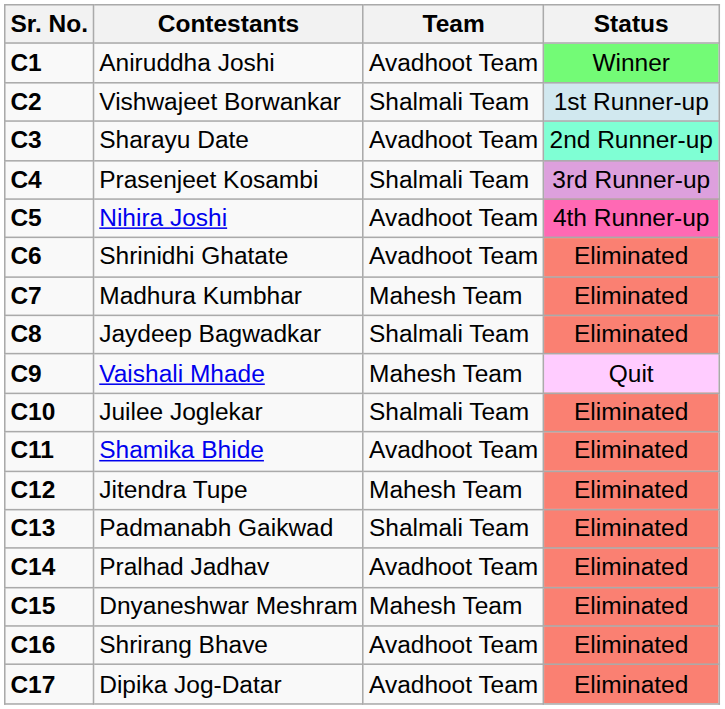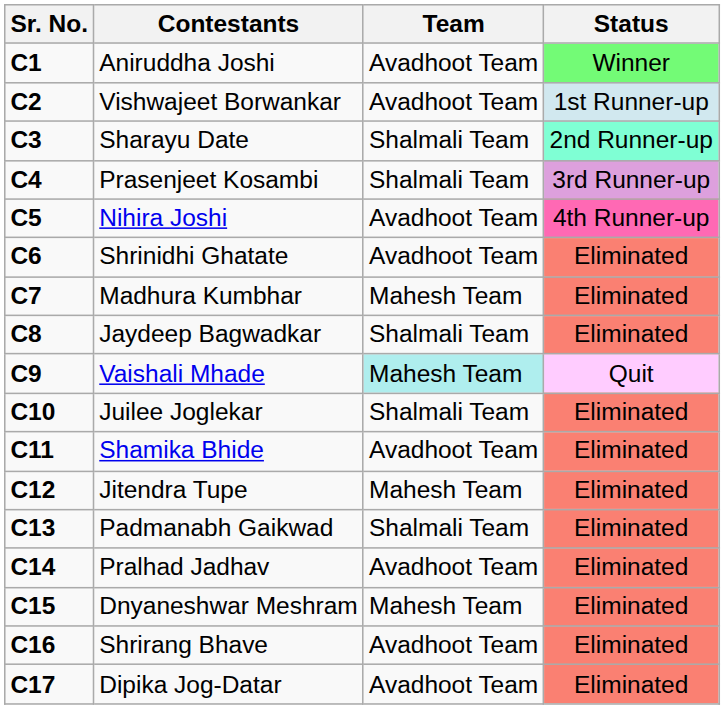 <table class="wikitable">
 <tr>
 <th>Sr. No.</th>
 <th>Contestants</th>
 <th>Team</th>
 <th>Status</th>
 </tr>
 <tr>
 <td><strong>C1</strong></td>
 <td>Aniruddha Joshi</td>
 <td>Avadhoot Team</td>
 <td style="background:#73FB76; text-align:center;">Winner</td>
 </tr>
 <tr>
 <td><strong>C2</strong></td>
 <td>Vishwajeet Borwankar</td>
-<td>Shalmali Team</td>
+<td>Avadhoot Team</td>
 <td style="background:#D1E8EF; text-align:center;">1st Runner-up</td>
 </tr>
 <tr>
 <td><strong>C3</strong></td>
 <td>Sharayu Date</td>
-<td>Avadhoot Team</td>
+<td>Shalmali Team</td>
 <td style="background:#7FFFD4; text-align:center;">2nd Runner-up</td>
 </tr>
 <tr>
 <td><strong>C4</strong></td>
 <td>Prasenjeet Kosambi</td>
 <td>Shalmali Team</td>
 <td style="background:#DDA0DD; text-align:center;">3rd Runner-up</td>
 </tr>
 <tr>
 <td><strong>C5</strong></td>
 <td><a href='#'>Nihira Joshi</a></td>
 <td>Avadhoot Team</td>
 <td style="background:#FF69B4; text-align:center;">4th Runner-up</td>
 </tr>
 <tr>
 <td><strong>C6</strong></td>
 <td>Shrinidhi Ghatate</td>
 <td>Avadhoot Team</td>
 <td style="background:salmon; text-align:center;">Eliminated</td>
 </tr>
 <tr>
 <td><strong>C7</strong></td>
 <td>Madhura Kumbhar</td>
 <td>Mahesh Team</td>
 <td style="background:salmon; text-align:center;">Eliminated</td>
 </tr>
 <tr>
 <td><strong>C8</strong></td>
 <td>Jaydeep Bagwadkar</td>
 <td>Shalmali Team</td>
 <td style="background:salmon; text-align:center;">Eliminated</td>
 </tr>
 <tr>
 <td><strong>C9</strong></td>
 <td><a href='#'>Vaishali Mhade</a></td>
-<td>Mahesh Team</td>
+<td style="background: paleturquoise;">Mahesh Team</td>
 <td style="background:#fcf; text-align:center;">Quit</td>
 </tr>
 <tr>
 <td><strong>C10</strong></td>
 <td>Juilee Joglekar</td>
 <td>Shalmali Team</td>
 <td style="background:salmon; text-align:center;">Eliminated</td>
 </tr>
 <tr>
 <td><strong>C11</strong></td>
 <td><a href='#'>Shamika Bhide</a></td>
 <td>Avadhoot Team</td>
 <td style="background:salmon; text-align:center;">Eliminated</td>
 </tr>
 <tr>
 <td><strong>C12</strong></td>
 <td>Jitendra Tupe</td>
 <td>Mahesh Team</td>
 <td style="background:salmon; text-align:center;">Eliminated</td>
 </tr>
 <tr>
 <td><strong>C13</strong></td>
 <td>Padmanabh Gaikwad</td>
 <td>Shalmali Team</td>
 <td style="background:salmon; text-align:center;">Eliminated</td>
 </tr>
 <tr>
 <td><strong>C14</strong></td>
 <td>Pralhad Jadhav</td>
 <td>Avadhoot Team</td>
 <td style="background:salmon; text-align:center;">Eliminated</td>
 </tr>
 <tr>
 <td><strong>C15</strong></td>
 <td>Dnyaneshwar Meshram</td>
 <td>Mahesh Team</td>
 <td style="background:salmon; text-align:center;">Eliminated</td>
 </tr>
 <tr>
 <td><strong>C16</strong></td>
 <td>Shrirang Bhave</td>
 <td>Avadhoot Team</td>
 <td style="background:salmon; text-align:center;">Eliminated</td>
 </tr>
 <tr>
 <td><strong>C17</strong></td>
 <td>Dipika Jog-Datar</td>
 <td>Avadhoot Team</td>
 <td style="background:salmon; text-align:center;">Eliminated</td>
 </tr>
 </table>
